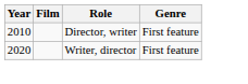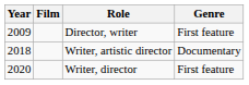 <table class="wikitable">
 <tr>
 <th>Year</th>
 <th>Film</th>
 <th>Role</th>
 <th>Genre</th>
 </tr>
 <tr>
-<td>2010</td>
+<td>2009</td>
 <td><em></em></td>
 <td>Director, writer</td>
 <td>First feature</td>
+</tr>
+<tr>
+<td>2018</td>
+<td><em></em></td>
+<td>Writer, artistic director</td>
+<td>Documentary</td>
 </tr>
 <tr>
 <td>2020</td>
 <td><em></em></td>
 <td>Writer, director</td>
 <td>First feature</td>
 </tr>
 </table>
